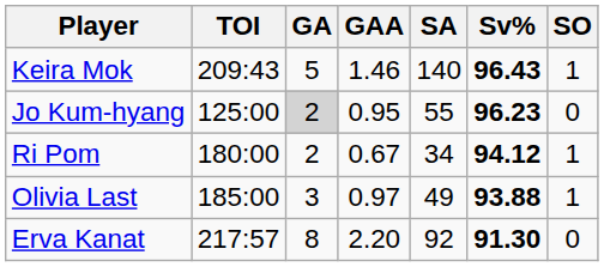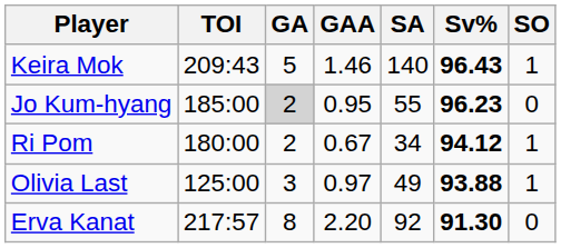 <table class="wikitable sortable" style="text-align:center;">
 <tr>
 <th>Player</th>
 <th>TOI</th>
 <th>GA</th>
 <th>GAA</th>
 <th>SA</th>
 <th>Sv%</th>
 <th>SO</th>
 </tr>
 <tr>
 <td style="text-align:left;"> <a href='#'>Keira Mok</a></td>
 <td>209:43</td>
 <td>5</td>
 <td>1.46</td>
 <td>140</td>
 <td><strong>96.43</strong></td>
 <td>1</td>
 </tr>
 <tr>
 <td style="text-align:left;"> <a href='#'>Jo Kum-hyang</a></td>
-<td>125:00</td>
+<td>185:00</td>
 <td style="background: lightgrey;">2</td>
 <td>0.95</td>
 <td>55</td>
 <td><strong>96.23</strong></td>
 <td>0</td>
 </tr>
 <tr>
 <td style="text-align:left;"> <a href='#'>Ri Pom</a></td>
 <td>180:00</td>
 <td>2</td>
 <td>0.67</td>
 <td>34</td>
 <td><strong>94.12</strong></td>
 <td>1</td>
 </tr>
 <tr>
 <td style="text-align:left;"> <a href='#'>Olivia Last</a></td>
-<td>185:00</td>
+<td>125:00</td>
 <td>3</td>
 <td>0.97</td>
 <td>49</td>
 <td><strong>93.88</strong></td>
 <td>1</td>
 </tr>
 <tr>
 <td style="text-align:left;"> <a href='#'>Erva Kanat</a></td>
 <td>217:57</td>
 <td>8</td>
 <td>2.20</td>
 <td>92</td>
 <td><strong>91.30</strong></td>
 <td>0</td>
 </tr>
 </table>
